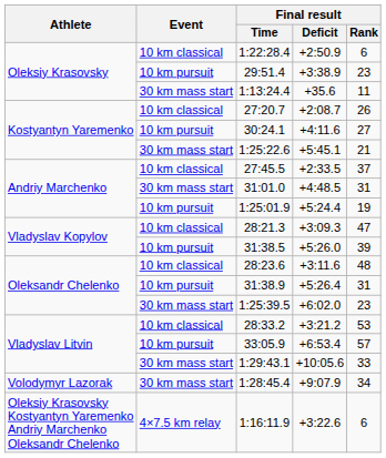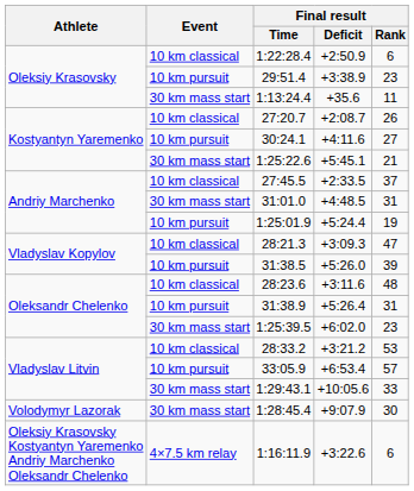 <table class="wikitable" style="font-size:90%">
 <tr>
 <th rowspan=2>Athlete</th>
 <th rowspan=2>Event</th>
 <th colspan=3>Final result</th>
 </tr>
 <tr style="font-size: 95%">
 <th>Time</th>
 <th>Deficit</th>
 <th>Rank</th>
 </tr>
 <tr align=center>
 <td align=left rowspan=3><a href='#'>Oleksiy Krasovsky</a></td>
 <td align=left><a href='#'>10 km classical</a></td>
 <td>1:22:28.4</td>
 <td>+2:50.9</td>
 <td>6</td>
 </tr>
 <tr align=center>
 <td align=left><a href='#'>10 km pursuit</a></td>
 <td>29:51.4</td>
 <td>+3:38.9</td>
 <td>23</td>
 </tr>
 <tr align=center>
 <td align=left><a href='#'>30 km mass start</a></td>
 <td>1:13:24.4</td>
 <td>+35.6</td>
 <td>11</td>
 </tr>
 <tr align=center>
 <td align=left rowspan=3><a href='#'>Kostyantyn Yaremenko</a></td>
 <td align=left><a href='#'>10 km classical</a></td>
 <td>27:20.7</td>
 <td>+2:08.7</td>
 <td>26</td>
 </tr>
 <tr align=center>
 <td align=left><a href='#'>10 km pursuit</a></td>
 <td>30:24.1</td>
 <td>+4:11.6</td>
 <td>27</td>
 </tr>
 <tr align=center>
 <td align=left><a href='#'>30 km mass start</a></td>
 <td>1:25:22.6</td>
 <td>+5:45.1</td>
 <td>21</td>
 </tr>
 <tr align=center>
 <td align=left rowspan=3><a href='#'>Andriy Marchenko</a></td>
 <td align=left><a href='#'>10 km classical</a></td>
 <td>27:45.5</td>
 <td>+2:33.5</td>
 <td>37</td>
 </tr>
 <tr align=center>
 <td align=left><a href='#'>30 km mass start</a></td>
 <td>31:01.0</td>
 <td>+4:48.5</td>
 <td>31</td>
 </tr>
 <tr align=center>
 <td align=left><a href='#'>10 km pursuit</a></td>
 <td>1:25:01.9</td>
 <td>+5:24.4</td>
 <td>19</td>
 </tr>
 <tr align=center>
 <td align=left rowspan=2><a href='#'>Vladyslav Kopylov</a></td>
 <td align=left><a href='#'>10 km classical</a></td>
 <td>28:21.3</td>
 <td>+3:09.3</td>
 <td>47</td>
 </tr>
 <tr align=center>
 <td align=left><a href='#'>10 km pursuit</a></td>
 <td>31:38.5</td>
 <td>+5:26.0</td>
 <td>39</td>
 </tr>
 <tr align=center>
 <td align=left rowspan=3><a href='#'>Oleksandr Chelenko</a></td>
 <td align=left><a href='#'>10 km classical</a></td>
 <td>28:23.6</td>
 <td>+3:11.6</td>
 <td>48</td>
 </tr>
 <tr align=center>
 <td align=left><a href='#'>10 km pursuit</a></td>
 <td>31:38.9</td>
 <td>+5:26.4</td>
 <td>31</td>
 </tr>
 <tr align=center>
 <td align=left><a href='#'>30 km mass start</a></td>
 <td>1:25:39.5</td>
 <td>+6:02.0</td>
 <td>23</td>
 </tr>
 <tr align=center>
 <td align=left rowspan=3><a href='#'>Vladyslav Litvin</a></td>
 <td align=left><a href='#'>10 km classical</a></td>
 <td>28:33.2</td>
 <td>+3:21.2</td>
 <td>53</td>
 </tr>
 <tr align=center>
 <td align=left><a href='#'>10 km pursuit</a></td>
 <td>33:05.9</td>
 <td>+6:53.4</td>
 <td>57</td>
 </tr>
 <tr align=center>
 <td align=left><a href='#'>30 km mass start</a></td>
 <td>1:29:43.1</td>
 <td>+10:05.6</td>
 <td>33</td>
 </tr>
 <tr align=center>
 <td align=left><a href='#'>Volodymyr Lazorak</a></td>
 <td align=left><a href='#'>30 km mass start</a></td>
 <td>1:28:45.4</td>
 <td>+9:07.9</td>
-<td>34</td>
+<td>30</td>
 </tr>
 <tr align=center>
 <td align=left><a href='#'>Oleksiy Krasovsky</a><br><a href='#'>Kostyantyn Yaremenko</a><br><a href='#'>Andriy Marchenko</a><br><a href='#'>Oleksandr Chelenko</a></td>
 <td align=left><a href='#'>4×7.5 km relay</a></td>
 <td>1:16:11.9</td>
 <td>+3:22.6</td>
 <td>6</td>
 </tr>
 </table>
